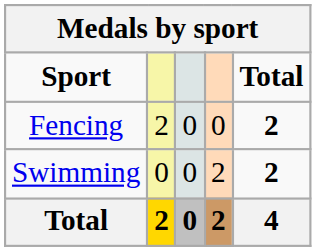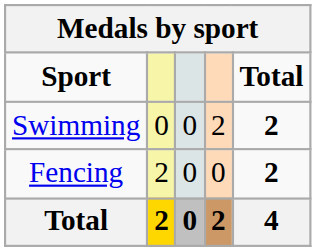 <table class="wikitable" style=font-size:85%;float:center;text-align:center>
 <tr style="background:#efefef;">
 <th colspan=5><strong>Medals by sport</strong></th>
 </tr>
 <tr align=center>
 <td><strong>Sport</strong></td>
 <td bgcolor=#f7f6a8></td>
 <td bgcolor=#dce5e5></td>
 <td bgcolor=#ffdab9></td>
 <td><strong>Total</strong></td>
 </tr>
 <tr align=center>
+<td><a href='#'>Swimming</a></td>
+<td style="background:#F7F6A8;">0</td>
+<td style="background:#DCE5E5;">0</td>
+<td style="background:#FFDAB9;">2</td>
+<td><strong>2</strong></td>
+</tr>
+<tr align=center>
 <td><a href='#'>Fencing</a></td>
 <td style="background:#F7F6A8;">2</td>
 <td style="background:#DCE5E5;">0</td>
 <td style="background:#FFDAB9;">0</td>
-<td><strong>2</strong></td>
-</tr>
-<tr align=center>
-<td><a href='#'>Swimming</a></td>
-<td style="background:#F7F6A8;">0</td>
-<td style="background:#DCE5E5;">0</td>
-<td style="background:#FFDAB9;">2</td>
 <td><strong>2</strong></td>
 </tr>
 <tr align=center>
 <th><strong>Total</strong></th>
 <th style="background:gold;"><strong>2</strong></th>
 <th style="background:silver;"><strong>0</strong></th>
 <th style="background:#c96;"><strong>2</strong></th>
 <th><strong>4</strong></th>
 </tr>
 </table>
